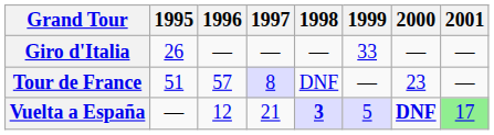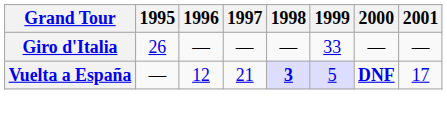 <table class="wikitable plainrowheaders">
 <tr>
 <th scope="col"><a href='#'>Grand Tour</a></th>
 <th scope="col">1995</th>
 <th scope="col">1996</th>
 <th scope="col">1997</th>
 <th scope="col">1998</th>
 <th scope="col">1999</th>
 <th scope="col">2000</th>
 <th scope="col">2001</th>
 </tr>
 <tr style="text-align:center;">
 <th scope="row"> <a href='#'>Giro d'Italia</a></th>
 <td><a href='#'>26</a></td>
 <td>—</td>
 <td>—</td>
 <td>—</td>
 <td><a href='#'>33</a></td>
 <td>—</td>
 <td>—</td>
 </tr>
 <tr style="text-align:center;">
-<th scope="row"> <a href='#'>Tour de France</a></th>
-<td><a href='#'>51</a></td>
-<td><a href='#'>57</a></td>
-<td align="center" style="background:#ddddff;"><a href='#'>8</a></td>
-<td><a href='#'>DNF</a></td>
-<td>—</td>
-<td><a href='#'>23</a></td>
-<td>—</td>
-</tr>
-<tr style="text-align:center;">
 <th scope="row"> <a href='#'>Vuelta a España</a></th>
 <td>—</td>
 <td><a href='#'>12</a></td>
 <td><a href='#'>21</a></td>
 <td align="center" style="background:#ddddff;"><strong><a href='#'>3</a></strong></td>
 <td align="center" style="background:#ddddff;"><a href='#'>5</a></td>
 <td><strong><a href='#'>DNF</a></strong></td>
-<td style="background: lightgreen;"><a href='#'>17</a></td>
+<td><a href='#'>17</a></td>
 </tr>
 </table>
